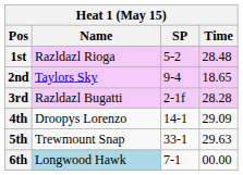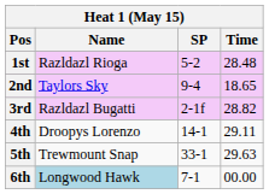 <table class="wikitable">
 <tr>
 <th colspan="6">Heat 1 (May 15)</th>
 </tr>
 <tr>
 <th width=20>Pos</th>
 <th width=150>Name</th>
 <th width=40>SP</th>
 <th width=40>Time</th>
 </tr>
 <tr style="background: #f4caf9;">
 <th>1st</th>
 <td>Razldazl Rioga</td>
 <td>5-2</td>
 <td>28.48</td>
 </tr>
 <tr style="background: #f4caf9;">
 <th>2nd</th>
 <td><a href='#'>Taylors Sky</a></td>
 <td>9-4</td>
 <td>18.65</td>
 </tr>
 <tr style="background: #f4caf9;">
 <th>3rd</th>
 <td>Razldazl Bugatti</td>
 <td>2-1f</td>
-<td>28.28</td>
+<td>28.82</td>
 </tr>
 <tr>
 <th>4th</th>
 <td>Droopys Lorenzo</td>
 <td>14-1</td>
-<td>29.09</td>
+<td>29.11</td>
 </tr>
 <tr>
 <th>5th</th>
 <td>Trewmount Snap</td>
 <td>33-1</td>
 <td>29.63</td>
 </tr>
 <tr>
 <th>6th</th>
 <td style="background: lightblue;">Longwood Hawk</td>
 <td>7-1</td>
 <td>00.00</td>
 </tr>
 </table>
